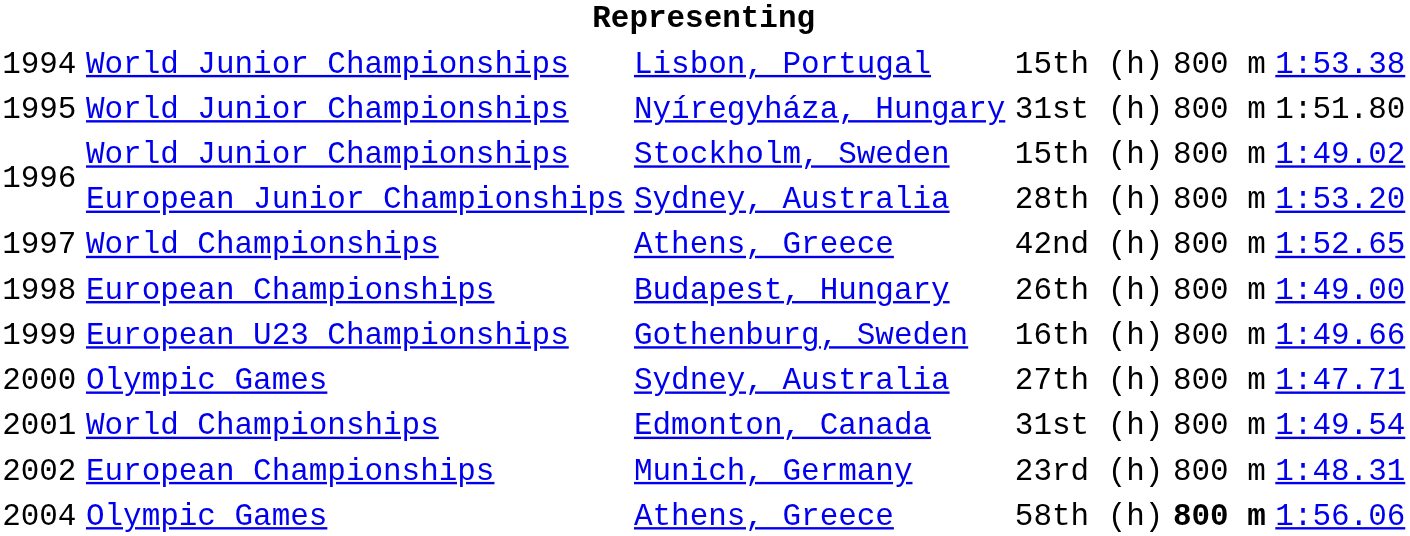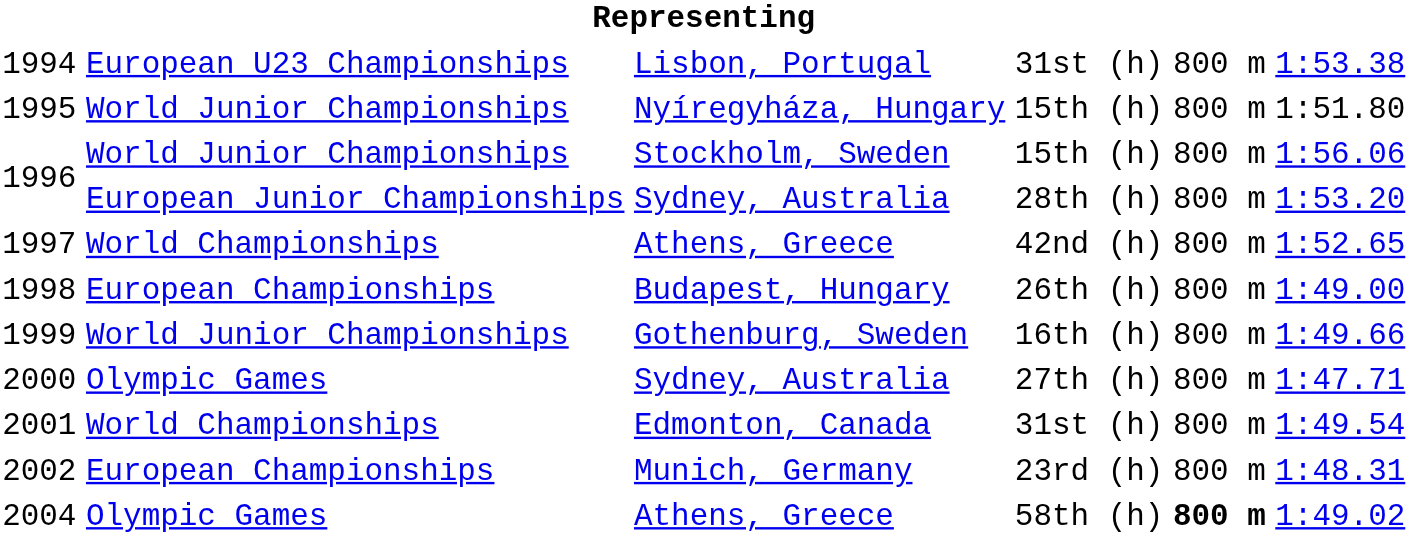 <table>
 <tr>
 <th colspan="6">Representing </th>
 </tr>
 <tr>
 <td>1994</td>
-<td><a href='#'>World Junior Championships</a></td>
+<td><a href='#'>European U23 Championships</a></td>
 <td><a href='#'>Lisbon, Portugal</a></td>
-<td>15th (h)</td>
+<td>31st (h)</td>
 <td>800 m</td>
 <td><a href='#'>1:53.38</a></td>
 </tr>
 <tr>
 <td>1995</td>
 <td><a href='#'>World Junior Championships</a></td>
 <td><a href='#'>Nyíregyháza, Hungary</a></td>
-<td>31st (h)</td>
+<td>15th (h)</td>
 <td>800 m</td>
 <td>1:51.80</td>
 </tr>
 <tr>
 <td rowspan=2>1996</td>
 <td><a href='#'>World Junior Championships</a></td>
 <td><a href='#'>Stockholm, Sweden</a></td>
 <td>15th (h)</td>
 <td>800 m</td>
-<td><a href='#'>1:49.02</a></td>
+<td><a href='#'>1:56.06</a></td>
 </tr>
 <tr>
 <td><a href='#'>European Junior Championships</a></td>
 <td><a href='#'>Sydney, Australia</a></td>
 <td>28th (h)</td>
 <td>800 m</td>
 <td><a href='#'>1:53.20</a></td>
 </tr>
 <tr>
 <td>1997</td>
 <td><a href='#'>World Championships</a></td>
 <td><a href='#'>Athens, Greece</a></td>
 <td>42nd (h)</td>
 <td>800 m</td>
 <td><a href='#'>1:52.65</a></td>
 </tr>
 <tr>
 <td>1998</td>
 <td><a href='#'>European Championships</a></td>
 <td><a href='#'>Budapest, Hungary</a></td>
 <td>26th (h)</td>
 <td>800 m</td>
 <td><a href='#'>1:49.00</a></td>
 </tr>
 <tr>
 <td>1999</td>
-<td><a href='#'>European U23 Championships</a></td>
+<td><a href='#'>World Junior Championships</a></td>
 <td><a href='#'>Gothenburg, Sweden</a></td>
 <td>16th (h)</td>
 <td>800 m</td>
 <td><a href='#'>1:49.66</a></td>
 </tr>
 <tr>
 <td>2000</td>
 <td><a href='#'>Olympic Games</a></td>
 <td><a href='#'>Sydney, Australia</a></td>
 <td>27th (h)</td>
 <td>800 m</td>
 <td><a href='#'>1:47.71</a></td>
 </tr>
 <tr>
 <td>2001</td>
 <td><a href='#'>World Championships</a></td>
 <td><a href='#'>Edmonton, Canada</a></td>
 <td>31st (h)</td>
 <td>800 m</td>
 <td><a href='#'>1:49.54</a></td>
 </tr>
 <tr>
 <td>2002</td>
 <td><a href='#'>European Championships</a></td>
 <td><a href='#'>Munich, Germany</a></td>
 <td>23rd (h)</td>
 <td>800 m</td>
 <td><a href='#'>1:48.31</a></td>
 </tr>
 <tr>
 <td>2004</td>
 <td><a href='#'>Olympic Games</a></td>
 <td><a href='#'>Athens, Greece</a></td>
 <td>58th (h)</td>
 <td><strong>800 m</strong></td>
-<td><a href='#'>1:56.06</a></td>
+<td><a href='#'>1:49.02</a></td>
 </tr>
 </table>
